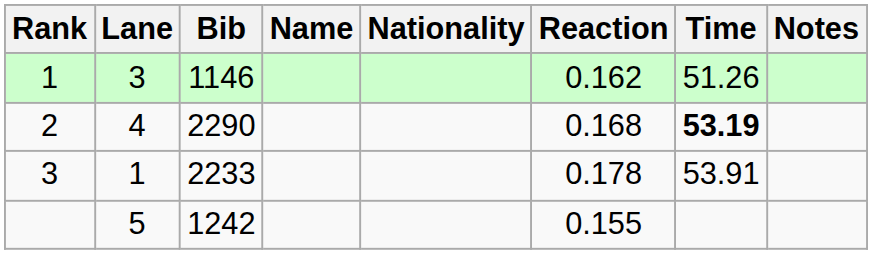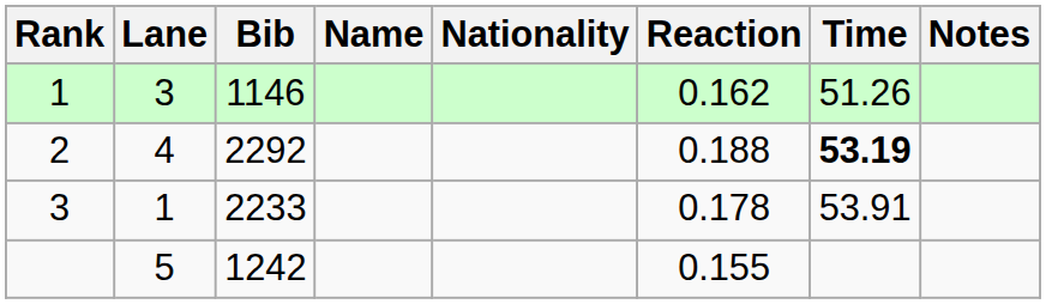 <table class="wikitable sortable" style="text-align:center">
 <tr>
 <th>Rank</th>
 <th>Lane</th>
 <th>Bib</th>
 <th>Name</th>
 <th>Nationality</th>
 <th>Reaction</th>
 <th>Time</th>
 <th>Notes</th>
 </tr>
 <tr bgcolor=ccffcc>
 <td>1</td>
 <td>3</td>
 <td>1146</td>
 <td align=left></td>
 <td align=left></td>
 <td>0.162</td>
 <td>51.26</td>
 <td><strong></strong></td>
 </tr>
 <tr>
 <td>2</td>
 <td>4</td>
-<td>2290</td>
+<td>2292</td>
 <td align=left></td>
 <td align=left></td>
-<td>0.168</td>
+<td>0.188</td>
 <td><strong>53.19</strong></td>
 <td></td>
 </tr>
 <tr>
 <td>3</td>
 <td>1</td>
 <td>2233</td>
 <td align=left></td>
 <td align=left></td>
 <td>0.178</td>
 <td>53.91</td>
 <td></td>
 </tr>
 <tr>
 <td></td>
 <td>5</td>
 <td>1242</td>
 <td align=left></td>
 <td align=left></td>
 <td>0.155</td>
 <td></td>
 <td><strong></strong></td>
 </tr>
 </table>
